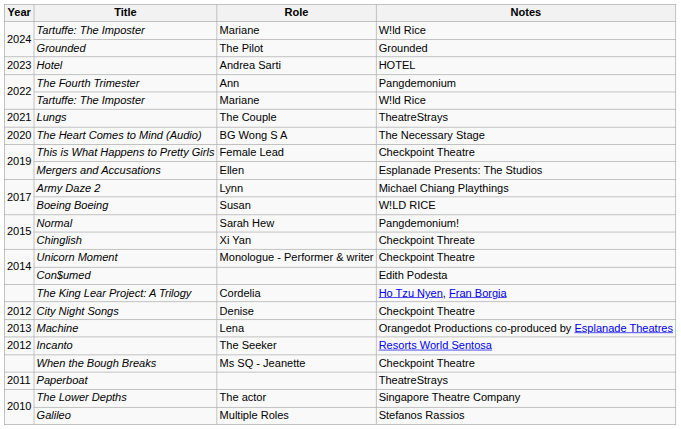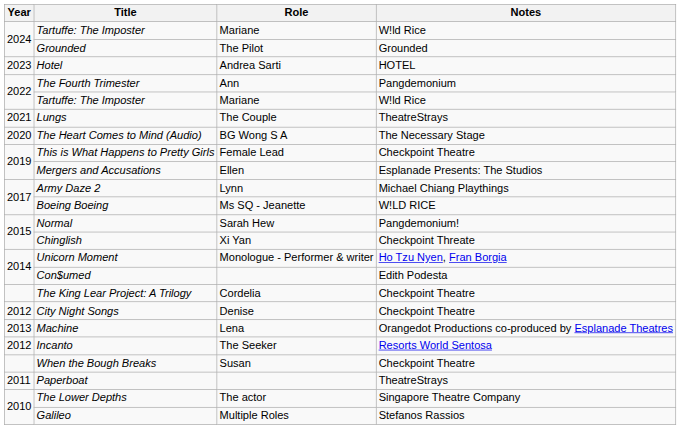 <table class="wikitable sortable">
 <tr>
 <th>Year</th>
 <th>Title</th>
 <th>Role</th>
 <th class="unsortable">Notes</th>
 </tr>
 <tr>
 <td rowspan="2">2024</td>
 <td><em>Tartuffe: The Imposter</em></td>
 <td>Mariane</td>
 <td>W!ld Rice</td>
 </tr>
 <tr>
 <td><em>Grounded</em></td>
 <td>The Pilot</td>
 <td>Grounded</td>
 </tr>
 <tr>
 <td>2023</td>
 <td><em>Hotel</em></td>
 <td>Andrea Sarti</td>
 <td>HOTEL</td>
 </tr>
 <tr>
 <td rowspan="2">2022</td>
 <td><em>The Fourth Trimester</em></td>
 <td>Ann</td>
 <td>Pangdemonium</td>
 </tr>
 <tr>
 <td><em>Tartuffe: The Imposter</em></td>
 <td>Mariane</td>
 <td>W!ld Rice</td>
 </tr>
 <tr>
 <td>2021</td>
 <td><em>Lungs</em></td>
 <td>The Couple</td>
 <td>TheatreStrays</td>
 </tr>
 <tr>
 <td>2020</td>
 <td><em>The Heart Comes to Mind (Audio)</em></td>
 <td>BG Wong S A</td>
 <td>The Necessary Stage</td>
 </tr>
 <tr>
 <td rowspan="2">2019</td>
 <td><em>This is What Happens to Pretty Girls</em></td>
 <td>Female Lead</td>
 <td>Checkpoint Theatre</td>
 </tr>
 <tr>
 <td><em>Mergers and Accusations</em></td>
 <td>Ellen</td>
 <td>Esplanade Presents: The Studios</td>
 </tr>
 <tr>
 <td rowspan="2">2017</td>
 <td><em>Army Daze 2</em></td>
 <td>Lynn</td>
 <td>Michael Chiang Playthings</td>
 </tr>
 <tr>
 <td><em>Boeing Boeing</em></td>
-<td>Susan</td>
+<td>Ms SQ - Jeanette</td>
 <td>W!LD RICE</td>
 </tr>
 <tr>
 <td rowspan="2">2015</td>
 <td><em>Normal</em></td>
 <td>Sarah Hew</td>
 <td>Pangdemonium!</td>
 </tr>
 <tr>
 <td><em>Chinglish</em></td>
 <td>Xi Yan</td>
 <td>Checkpoint Threate</td>
 </tr>
 <tr>
 <td rowspan="2">2014</td>
 <td><em>Unicorn Moment</em></td>
 <td>Monologue - Performer & writer</td>
-<td>Checkpoint Theatre</td>
+<td><a href='#'>Ho Tzu Nyen</a>, <a href='#'>Fran Borgia</a></td>
 </tr>
 <tr>
 <td><em>Con$umed</em></td>
 <td></td>
 <td>Edith Podesta</td>
 </tr>
 <tr>
 <td></td>
 <td><em>The King Lear Project: A Trilogy</em></td>
 <td>Cordelia</td>
-<td><a href='#'>Ho Tzu Nyen</a>, <a href='#'>Fran Borgia</a></td>
+<td>Checkpoint Theatre</td>
 </tr>
 <tr>
 <td>2012</td>
 <td><em>City Night Songs</em></td>
 <td>Denise</td>
 <td>Checkpoint Theatre</td>
 </tr>
 <tr>
 <td>2013</td>
 <td><em>Machine</em></td>
 <td>Lena</td>
 <td>Orangedot Productions co-produced by <a href='#'>Esplanade Theatres</a></td>
 </tr>
 <tr>
 <td>2012</td>
 <td><em>Incanto</em></td>
 <td>The Seeker</td>
 <td><a href='#'>Resorts World Sentosa</a></td>
 </tr>
 <tr>
 <td></td>
 <td><em>When the Bough Breaks</em></td>
-<td>Ms SQ - Jeanette</td>
+<td>Susan</td>
 <td>Checkpoint Theatre</td>
 </tr>
 <tr>
 <td>2011</td>
 <td><em>Paperboat</em></td>
 <td></td>
 <td>TheatreStrays</td>
 </tr>
 <tr>
 <td rowspan="2">2010</td>
 <td><em>The Lower Depths</em></td>
 <td>The actor</td>
 <td>Singapore Theatre Company</td>
 </tr>
 <tr>
 <td><em>Galileo</em></td>
 <td>Multiple Roles</td>
 <td>Stefanos Rassios</td>
 </tr>
 </table>
